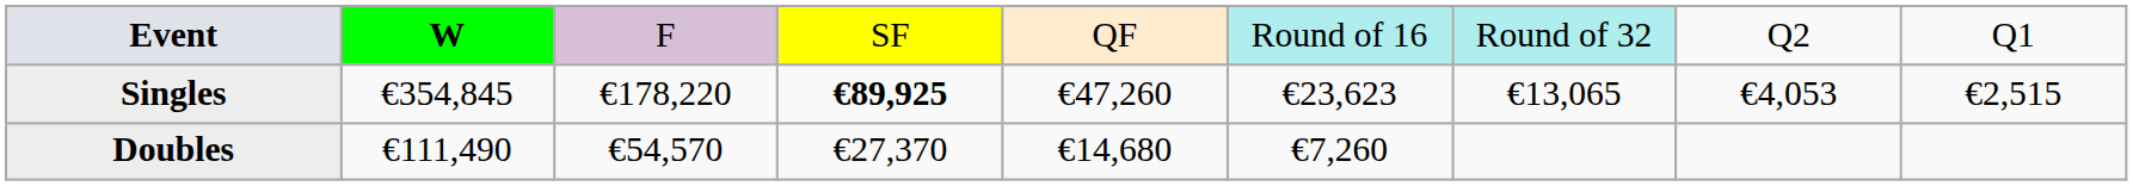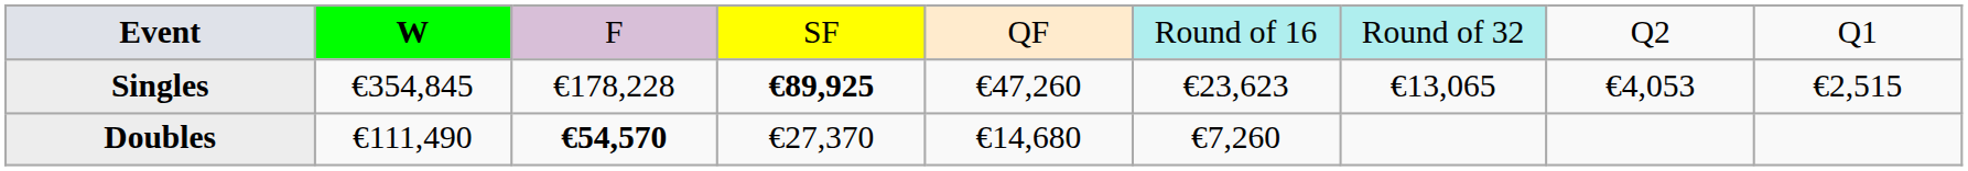 <table class=wikitable style=font-size:90%;text-align:center>
 <tr>
 <td width=130 bgcolor=dfe2e9><strong>Event</strong></td>
 <td width=80 bgcolor=lime><strong>W</strong></td>
 <td width=85 bgcolor=thistle>F</td>
 <td width=85 bgcolor=ffff00>SF</td>
 <td width=85 bgcolor=ffebcd>QF</td>
 <td width=85 bgcolor=afeeee>Round of 16</td>
 <td width=85 bgcolor=afeeee>Round of 32</td>
 <td width=85>Q2</td>
 <td width=85>Q1</td>
 </tr>
 <tr>
 <th style=background:#ededed>Singles</th>
 <td>€354,845</td>
-<td>€178,220</td>
+<td>€178,228</td>
 <td><strong>€89,925</strong></td>
 <td>€47,260</td>
 <td>€23,623</td>
 <td>€13,065</td>
 <td>€4,053</td>
 <td>€2,515</td>
 </tr>
 <tr>
 <th style=background:#ededed>Doubles</th>
 <td>€111,490</td>
-<td>€54,570</td>
+<td><strong>€54,570</strong></td>
 <td>€27,370</td>
 <td>€14,680</td>
 <td>€7,260</td>
 <td></td>
 <td></td>
 <td></td>
 </tr>
 </table>
